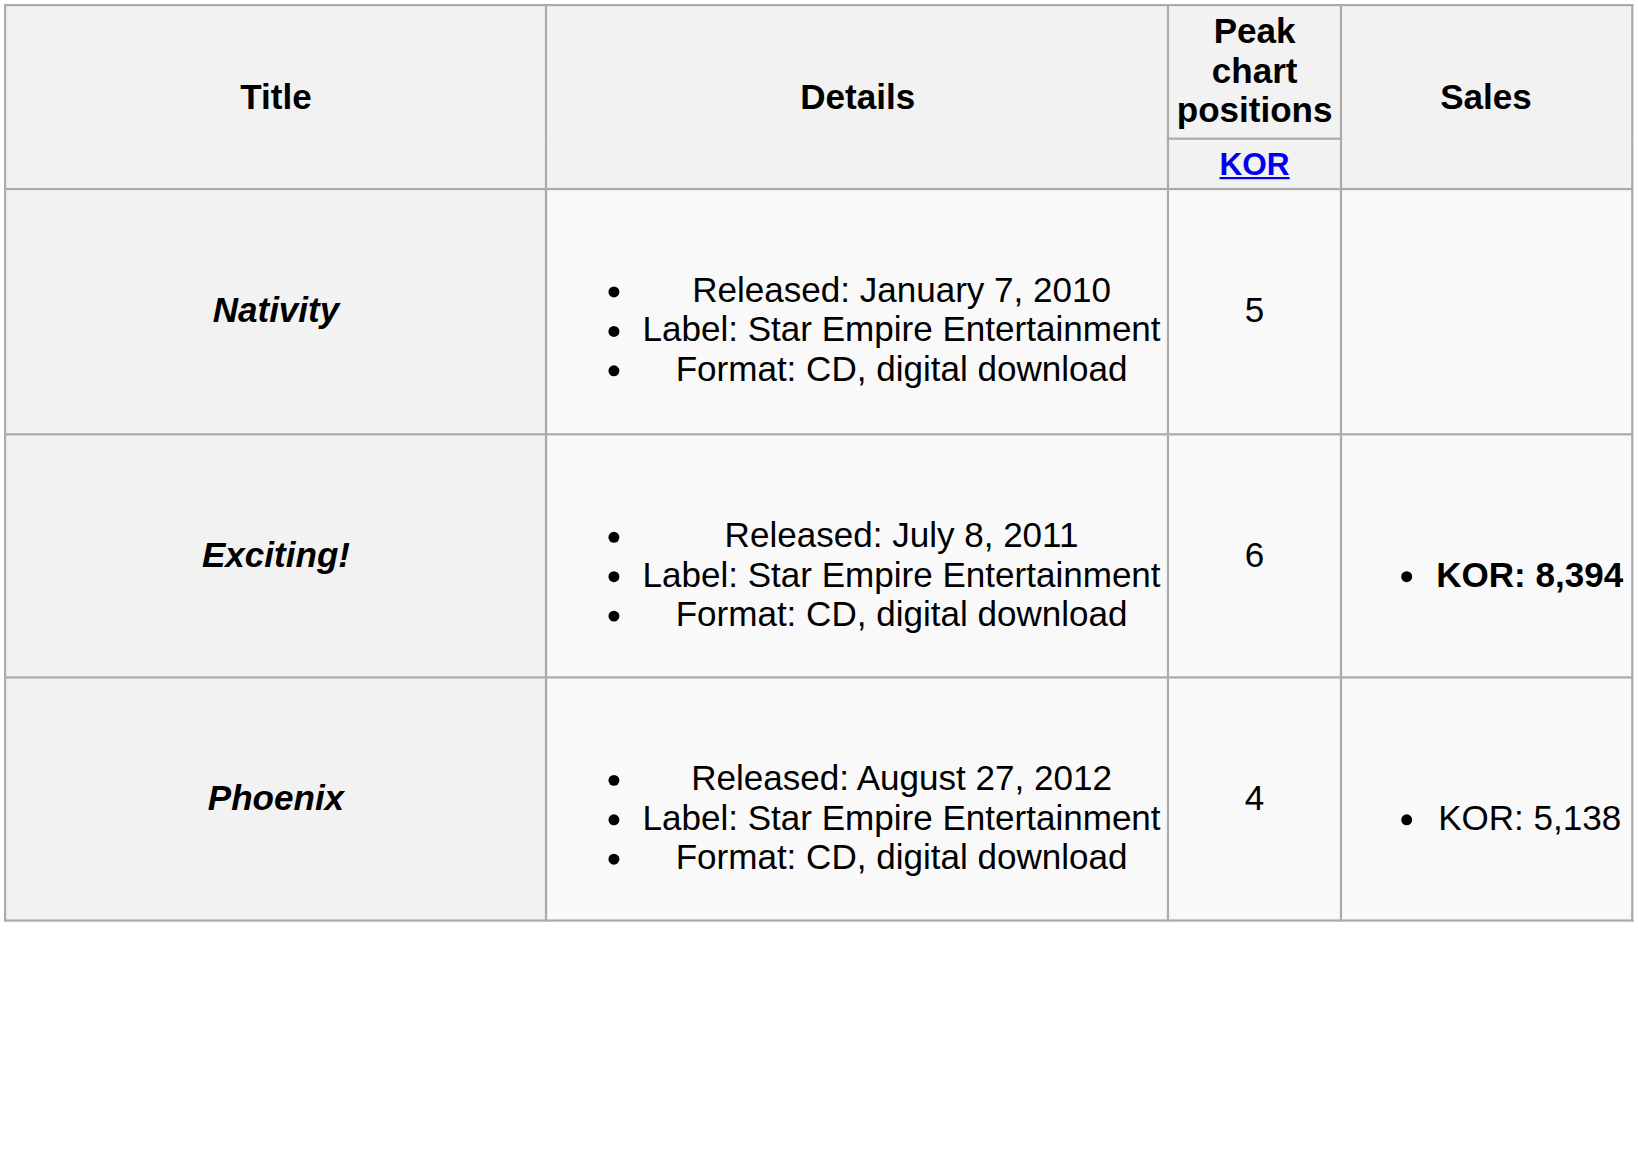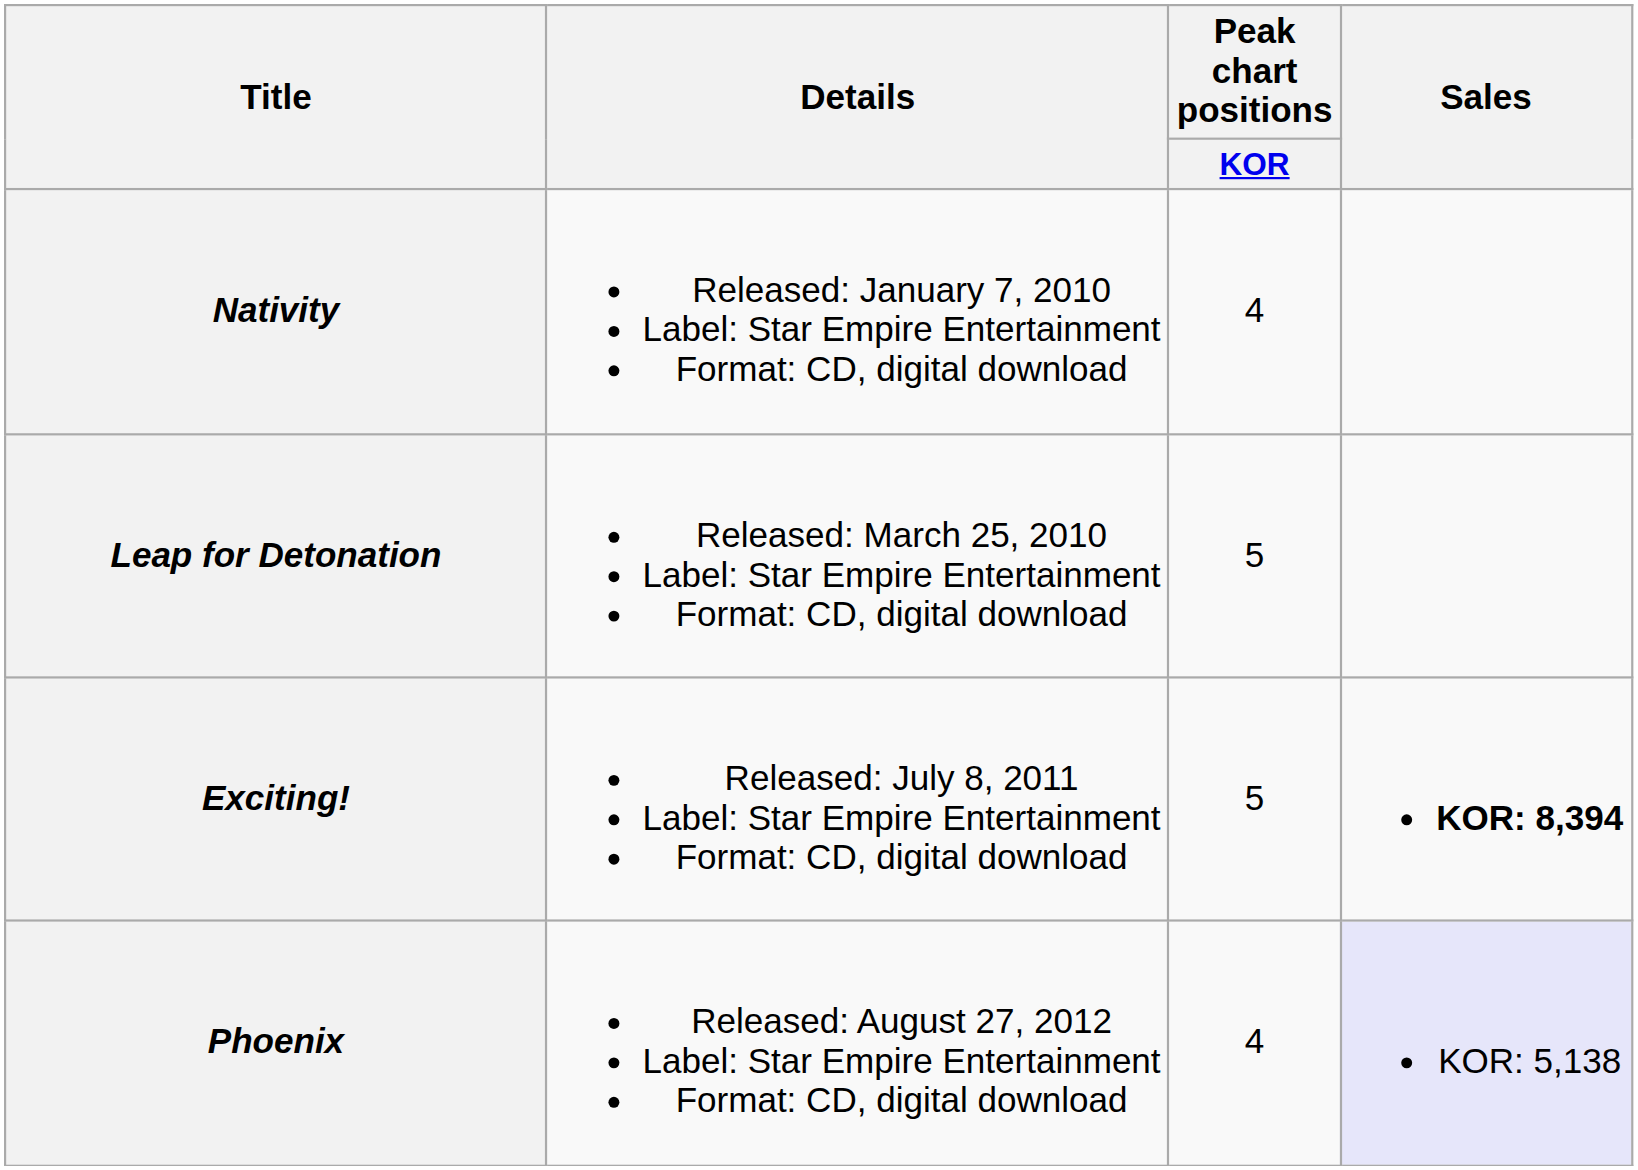 <table class="wikitable plainrowheaders" style="text-align:center;">
 <tr>
 <th scope="col" rowspan="2" style="width:15em;">Title</th>
 <th scope="col" rowspan="2">Details</th>
 <th scope="col">Peak chart positions</th>
 <th scope="col" rowspan="2">Sales</th>
 </tr>
 <tr>
 <th scope="col" style="width:3em;font-size:90%"><a href='#'>KOR</a><br></th>
 </tr>
 <tr>
 <th scope="row"><em>Nativity</em></th>
 <td><br><ul><li>Released: January 7, 2010 </li><li>Label: Star Empire Entertainment</li><li>Format: CD, digital download</li></ul></td>
+<td>4</td>
+<td></td>
+</tr>
+<tr>
+<th scope="row"><em>Leap for Detonation</em></th>
+<td><br><ul><li>Released: March 25, 2010 </li><li>Label: Star Empire Entertainment</li><li>Format: CD, digital download</li></ul></td>
 <td>5</td>
 <td></td>
 </tr>
 <tr>
 <th scope="row"><em>Exciting!</em></th>
 <td><br><ul><li>Released: July 8, 2011 </li><li>Label: Star Empire Entertainment</li><li>Format: CD, digital download</li></ul></td>
-<td>6</td>
+<td>5</td>
 <td><strong><br><ul><li>KOR: 8,394</li></ul></strong></td>
 </tr>
 <tr>
 <th scope="row"><em>Phoenix</em></th>
 <td><br><ul><li>Released: August 27, 2012 </li><li>Label: Star Empire Entertainment</li><li>Format: CD, digital download</li></ul></td>
 <td>4</td>
-<td><br><ul><li>KOR: 5,138</li></ul></td>
+<td style="background: lavender;"><br><ul><li>KOR: 5,138</li></ul></td>
 </tr>
 </table>
